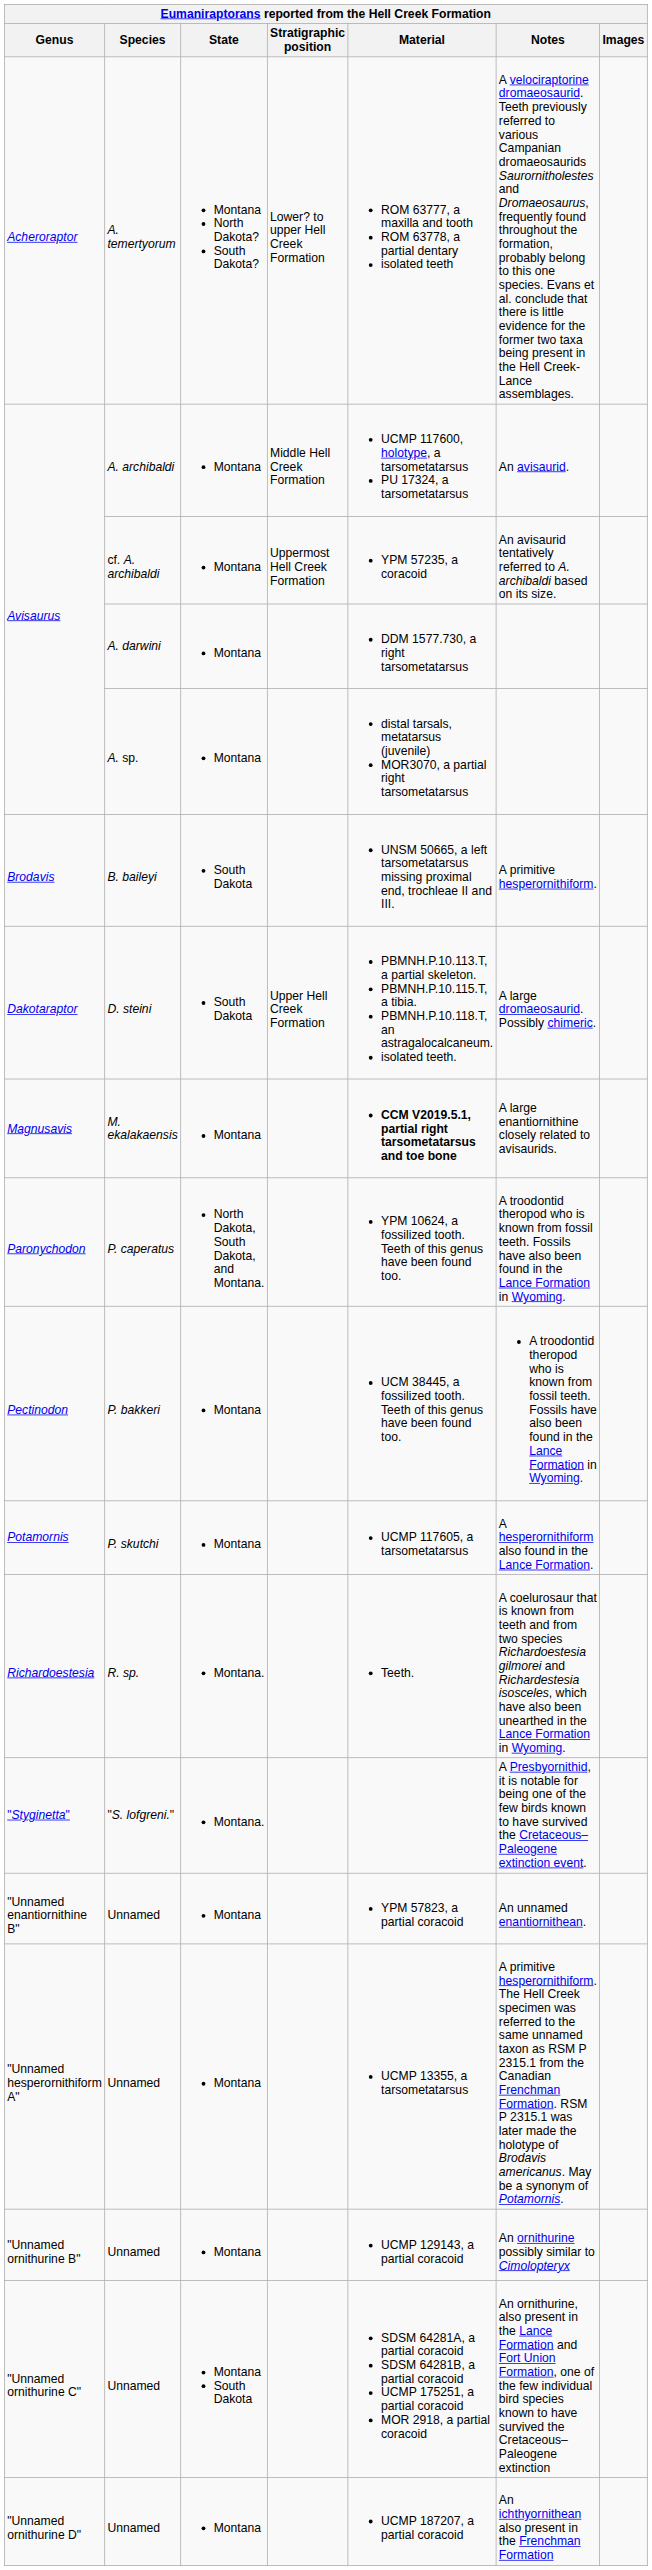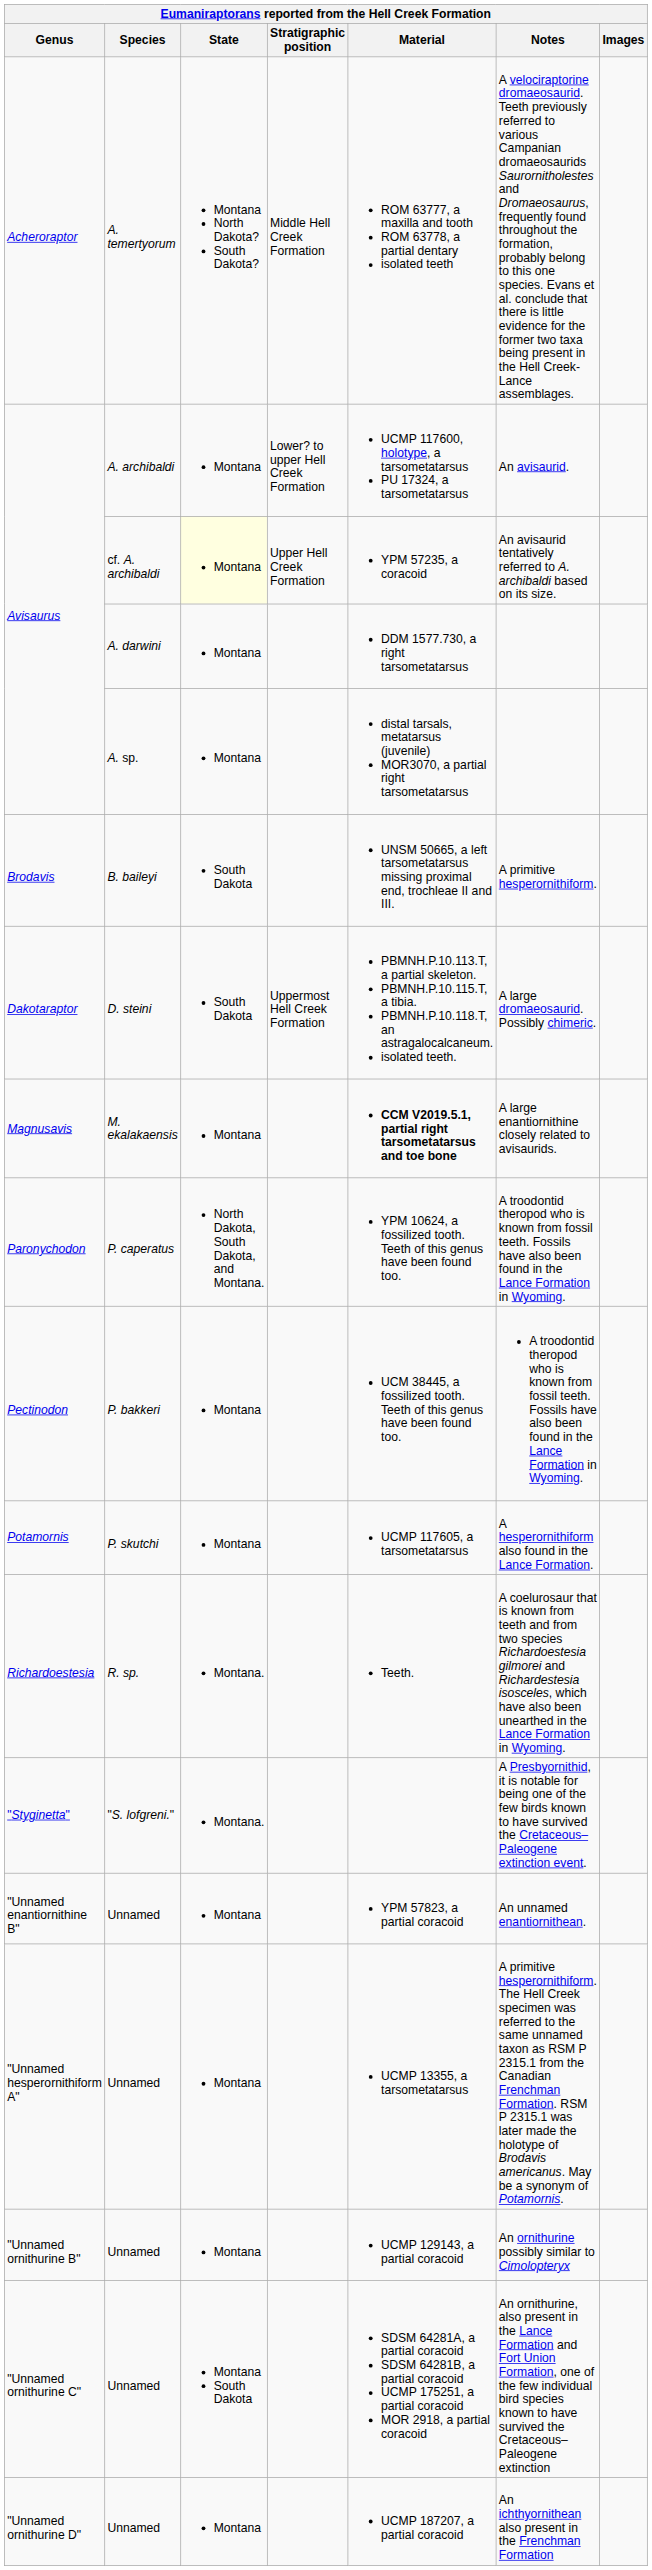 <table class="wikitable sortable mw-collapsible">
 <tr>
 <th colspan="8" style="text-align:center;"><strong><a href='#'>Eumaniraptorans</a> reported from the Hell Creek Formation</strong></th>
 </tr>
 <tr>
 <th>Genus</th>
 <th>Species</th>
 <th>State</th>
 <th>Stratigraphic position</th>
 <th>Material</th>
 <th>Notes</th>
 <th>Images</th>
 </tr>
 <tr>
 <td><br><em><a href='#'>Acheroraptor</a></em></td>
 <td><br><em>A. temertyorum </em></td>
 <td><br><ul><li>Montana</li><li>North Dakota?</li><li>South Dakota?</li></ul></td>
-<td><br>Lower? to upper Hell Creek Formation</td>
+<td><br>Middle Hell Creek Formation</td>
 <td><br><ul><li>ROM 63777, a maxilla and tooth</li><li>ROM 63778, a partial dentary</li><li>isolated teeth</li></ul></td>
 <td><br>A <a href='#'>velociraptorine</a> <a href='#'>dromaeosaurid</a>. Teeth previously referred to various Campanian dromaeosaurids <em>Saurornitholestes</em> and <em>Dromaeosaurus</em>, frequently found throughout the formation, probably belong to this one species. Evans et al. conclude that there is little evidence for the former two taxa being present in the Hell Creek-Lance assemblages.</td>
 <td><br></td>
 </tr>
 <tr>
 <td rowspan="4"><br><em><a href='#'>Avisaurus</a></em></td>
 <td><br><em>A. archibaldi</em></td>
 <td><br><ul><li>Montana</li></ul></td>
-<td><br>Middle Hell Creek Formation</td>
+<td><br>Lower? to upper Hell Creek Formation</td>
 <td><br><ul><li>UCMP 117600, <a href='#'>holotype</a>, a tarsometatarsus</li><li>PU 17324, a tarsometatarsus</li></ul></td>
 <td><br>An <a href='#'>avisaurid</a>.</td>
 <td><br></td>
 </tr>
 <tr>
 <td><br>cf. <em>A. archibaldi</em></td>
-<td><br><ul><li>Montana</li></ul></td>
-<td><br>Uppermost Hell Creek Formation</td>
+<td style="background: lightyellow;"><br><ul><li>Montana</li></ul></td>
+<td><br>Upper Hell Creek Formation</td>
 <td><br><ul><li>YPM 57235, a coracoid</li></ul></td>
 <td><br>An avisaurid tentatively referred to <em>A. archibaldi</em> based on its size.</td>
 <td></td>
 </tr>
 <tr>
 <td><em>A. darwini</em></td>
 <td><br><ul><li>Montana</li></ul></td>
 <td></td>
 <td><br><ul><li>DDM 1577.730, a right tarsometatarsus</li></ul></td>
 <td></td>
 <td></td>
 </tr>
 <tr>
 <td><br><em>A.</em> sp.</td>
 <td><br><ul><li>Montana</li></ul></td>
 <td></td>
 <td><br><ul><li>distal tarsals, metatarsus (juvenile)</li><li>MOR3070, a partial right tarsometatarsus</li></ul></td>
 <td></td>
 <td></td>
 </tr>
 <tr>
 <td><br><em><a href='#'>Brodavis</a></em></td>
 <td><br><em>B. baileyi</em></td>
 <td><br><ul><li>South Dakota</li></ul></td>
 <td></td>
 <td><br><ul><li>UNSM 50665, a left tarsometatarsus missing proximal end, trochleae II and III.</li></ul></td>
 <td><br>A primitive <a href='#'>hesperornithiform</a>.</td>
 <td></td>
 </tr>
 <tr>
 <td><br><em><a href='#'>Dakotaraptor</a></em></td>
 <td><br><em>D. steini </em></td>
 <td><br><ul><li>South Dakota</li></ul></td>
-<td><br>Upper Hell Creek Formation</td>
+<td><br>Uppermost Hell Creek Formation</td>
 <td><br><ul><li>PBMNH.P.10.113.T, a partial skeleton.</li><li>PBMNH.P.10.115.T, a tibia.</li><li>PBMNH.P.10.118.T, an astragalocalcaneum.</li><li>isolated teeth.</li></ul></td>
 <td><br>A large <a href='#'>dromaeosaurid</a>. Possibly <a href='#'>chimeric</a>.</td>
 <td><br></td>
 </tr>
 <tr>
 <td><em><a href='#'>Magnusavis</a></em></td>
 <td><em>M. ekalakaensis</em></td>
 <td><br><ul><li>Montana</li></ul></td>
 <td></td>
 <td><strong><br><ul><li>CCM V2019.5.1, partial right tarsometatarsus and toe bone</li></ul></strong></td>
 <td>A large enantiornithine closely related to avisaurids.</td>
 <td></td>
 </tr>
 <tr>
 <td><br><em><a href='#'>Paronychodon</a></em></td>
 <td><br><em>P. caperatus</em></td>
 <td><br><ul><li>North Dakota, South Dakota, and Montana.</li></ul></td>
 <td></td>
 <td><br><ul><li>YPM 10624, a fossilized tooth. Teeth of this genus have been found too.</li></ul></td>
 <td><br>A troodontid theropod who is known from fossil teeth. Fossils have also been found in the <a href='#'>Lance Formation</a> in <a href='#'>Wyoming</a>.</td>
 <td><br></td>
 </tr>
 <tr>
 <td><br><em><a href='#'>Pectinodon</a></em></td>
 <td><br><em>P. bakkeri</em></td>
 <td><br><ul><li>Montana</li></ul></td>
 <td></td>
 <td><br><ul><li>UCM 38445, a fossilized tooth. Teeth of this genus have been found too.</li></ul></td>
 <td><br><ul><li>A troodontid theropod who is known from fossil teeth. Fossils have also been found in the <a href='#'>Lance Formation</a> in <a href='#'>Wyoming</a>.</li></ul></td>
 <td><br></td>
 </tr>
 <tr>
 <td><em><a href='#'>Potamornis</a></em></td>
 <td><br><em>P. skutchi </em></td>
 <td><br><ul><li>Montana</li></ul></td>
 <td></td>
 <td><br><ul><li>UCMP 117605, a tarsometatarsus</li></ul></td>
 <td><br>A <a href='#'>hesperornithiform</a> also found in the <a href='#'>Lance Formation</a>.</td>
 <td></td>
 </tr>
 <tr>
 <td><br><em><a href='#'>Richardoestesia</a></em></td>
 <td><br><em>R. sp.</em></td>
 <td><br><ul><li>Montana.</li></ul></td>
 <td></td>
 <td><br><ul><li>Teeth.</li></ul></td>
 <td><br>A coelurosaur that is known from teeth and from two species <em>Richardoestesia gilmorei</em> and <em>Richardestesia isosceles</em>, which have also been unearthed in the <a href='#'>Lance Formation</a> in <a href='#'>Wyoming</a>.</td>
 <td><br></td>
 </tr>
 <tr>
 <td><a href='#'>"<em>Styginetta</em>"</a></td>
 <td>"<em>S. lofgreni.</em>"</td>
 <td><br><ul><li>Montana.</li></ul></td>
 <td></td>
 <td></td>
 <td>A <a href='#'>Presbyornithid</a>, it is notable for being one of the few birds known to have survived the <a href='#'>Cretaceous–Paleogene extinction event</a>.</td>
 <td></td>
 </tr>
 <tr>
 <td><br>"Unnamed enantiornithine B"</td>
 <td><br>Unnamed</td>
 <td><br><ul><li>Montana</li></ul></td>
 <td></td>
 <td><br><ul><li>YPM 57823, a partial coracoid</li></ul></td>
 <td><br>An unnamed <a href='#'>enantiornithean</a>.</td>
 <td></td>
 </tr>
 <tr>
 <td><br>"Unnamed hesperornithiform A"</td>
 <td><br>Unnamed</td>
 <td><br><ul><li>Montana</li></ul></td>
 <td></td>
 <td><br><ul><li>UCMP 13355, a tarsometatarsus</li></ul></td>
 <td><br>A primitive <a href='#'>hesperornithiform</a>. The Hell Creek specimen was referred to the same unnamed taxon as RSM P 2315.1 from the Canadian <a href='#'>Frenchman Formation</a>. RSM P 2315.1 was later made the holotype of <em>Brodavis americanus</em>. May be a synonym of <em><a href='#'>Potamornis</a></em>.</td>
 <td></td>
 </tr>
 <tr>
 <td><br>"Unnamed ornithurine B"</td>
 <td><br>Unnamed</td>
 <td><br><ul><li>Montana</li></ul></td>
 <td></td>
 <td><br><ul><li>UCMP 129143, a partial coracoid</li></ul></td>
 <td><br>An <a href='#'>ornithurine</a> possibly similar to <em><a href='#'>Cimolopteryx</a></em></td>
 <td></td>
 </tr>
 <tr>
 <td><br>"Unnamed ornithurine C"</td>
 <td><br>Unnamed</td>
 <td><br><ul><li>Montana</li><li>South Dakota</li></ul></td>
 <td></td>
 <td><br><ul><li>SDSM 64281A, a partial coracoid</li><li>SDSM 64281B, a partial coracoid</li><li>UCMP 175251, a partial coracoid</li><li>MOR 2918, a partial coracoid</li></ul></td>
 <td><br>An ornithurine, also present in the <a href='#'>Lance Formation</a> and <a href='#'>Fort Union Formation</a>, one of the few individual bird species known to have survived the Cretaceous–Paleogene extinction</td>
 <td></td>
 </tr>
 <tr>
 <td><br>"Unnamed ornithurine D"</td>
 <td><br>Unnamed</td>
 <td><br><ul><li>Montana</li></ul></td>
 <td></td>
 <td><br><ul><li>UCMP 187207, a partial coracoid</li></ul></td>
 <td><br>An <a href='#'>ichthyornithean</a> also present in the <a href='#'>Frenchman Formation</a></td>
 <td></td>
 </tr>
 </table>
